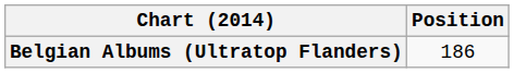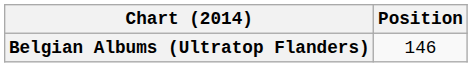 <table class="wikitable plainrowheaders" style="text-align:center;">
 <tr>
 <th>Chart (2014)</th>
 <th>Position</th>
 </tr>
 <tr>
 <th scope="row">Belgian Albums (Ultratop Flanders)</th>
-<td>186</td>
+<td>146</td>
 </tr>
 </table>
